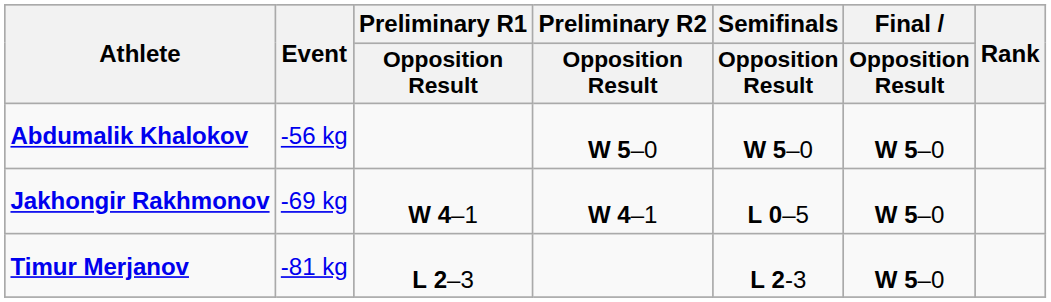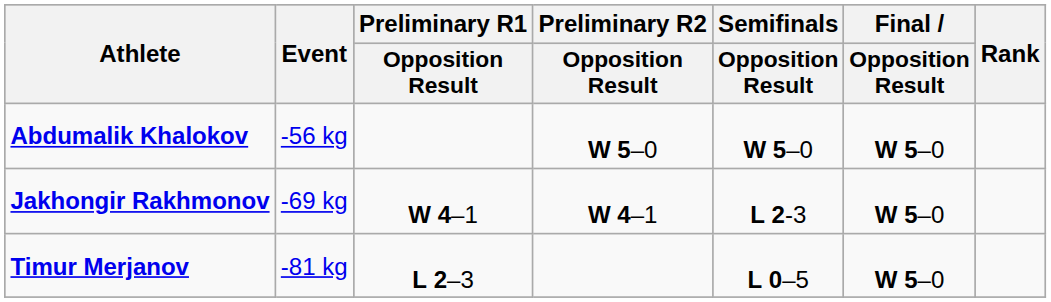 <table class="wikitable" style="font-size:90%;">
 <tr>
 <th rowspan=2>Athlete</th>
 <th rowspan=2>Event</th>
 <th>Preliminary R1</th>
 <th>Preliminary R2</th>
 <th>Semifinals</th>
 <th>Final / </th>
 <th rowspan=2>Rank</th>
 </tr>
 <tr style="font-size:95%">
 <th>Opposition<br>Result</th>
 <th>Opposition<br>Result</th>
 <th>Opposition<br>Result</th>
 <th>Opposition<br>Result</th>
 </tr>
 <tr align=center>
 <td align=left><strong><a href='#'>Abdumalik Khalokov</a></strong></td>
 <td align=left><a href='#'>-56 kg</a></td>
 <td></td>
 <td><br><strong>W</strong> <strong>5</strong>–0</td>
 <td><br><strong>W</strong> <strong>5</strong>–0</td>
 <td><br><strong>W</strong> <strong>5</strong>–0</td>
 <td></td>
 </tr>
 <tr align=center>
 <td align=left><strong><a href='#'>Jakhongir Rakhmonov</a></strong></td>
 <td align=left><a href='#'>-69 kg</a></td>
 <td><br><strong>W</strong> <strong>4</strong>–1</td>
 <td><br><strong>W</strong> <strong>4</strong>–1</td>
-<td><br><strong>L</strong> <strong>0</strong>–5</td>
+<td><br><strong>L</strong> <strong>2</strong>-3</td>
 <td><br><strong>W</strong> <strong>5</strong>–0</td>
 <td></td>
 </tr>
 <tr align=center>
 <td align=left><strong><a href='#'>Timur Merjanov</a></strong></td>
 <td align=left><a href='#'>-81 kg</a></td>
 <td><br><strong>L</strong> <strong>2</strong>–3</td>
 <td></td>
-<td><br><strong>L</strong> <strong>2</strong>-3</td>
+<td><br><strong>L</strong> <strong>0</strong>–5</td>
 <td><br><strong>W</strong> <strong>5</strong>–0</td>
 <td></td>
 </tr>
 </table>
